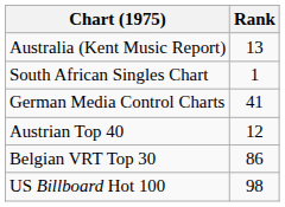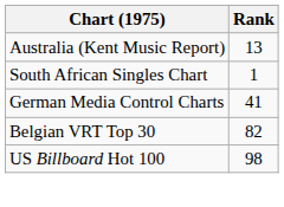 <table class="wikitable sortable">
 <tr>
 <th>Chart (1975)</th>
 <th>Rank</th>
 </tr>
 <tr>
 <td>Australia (Kent Music Report)</td>
 <td style="text-align:center;">13</td>
 </tr>
 <tr>
 <td>South African Singles Chart</td>
 <td style="text-align:center;">1</td>
 </tr>
 <tr>
 <td>German Media Control Charts</td>
 <td style="text-align:center;">41</td>
 </tr>
 <tr>
-<td>Austrian Top 40</td>
-<td style="text-align:center;">12</td>
-</tr>
-<tr>
 <td>Belgian VRT Top 30</td>
-<td style="text-align:center;">86</td>
+<td style="text-align:center;">82</td>
 </tr>
 <tr>
 <td>US <em>Billboard</em> Hot 100</td>
 <td style="text-align:center;">98</td>
 </tr>
 </table>
